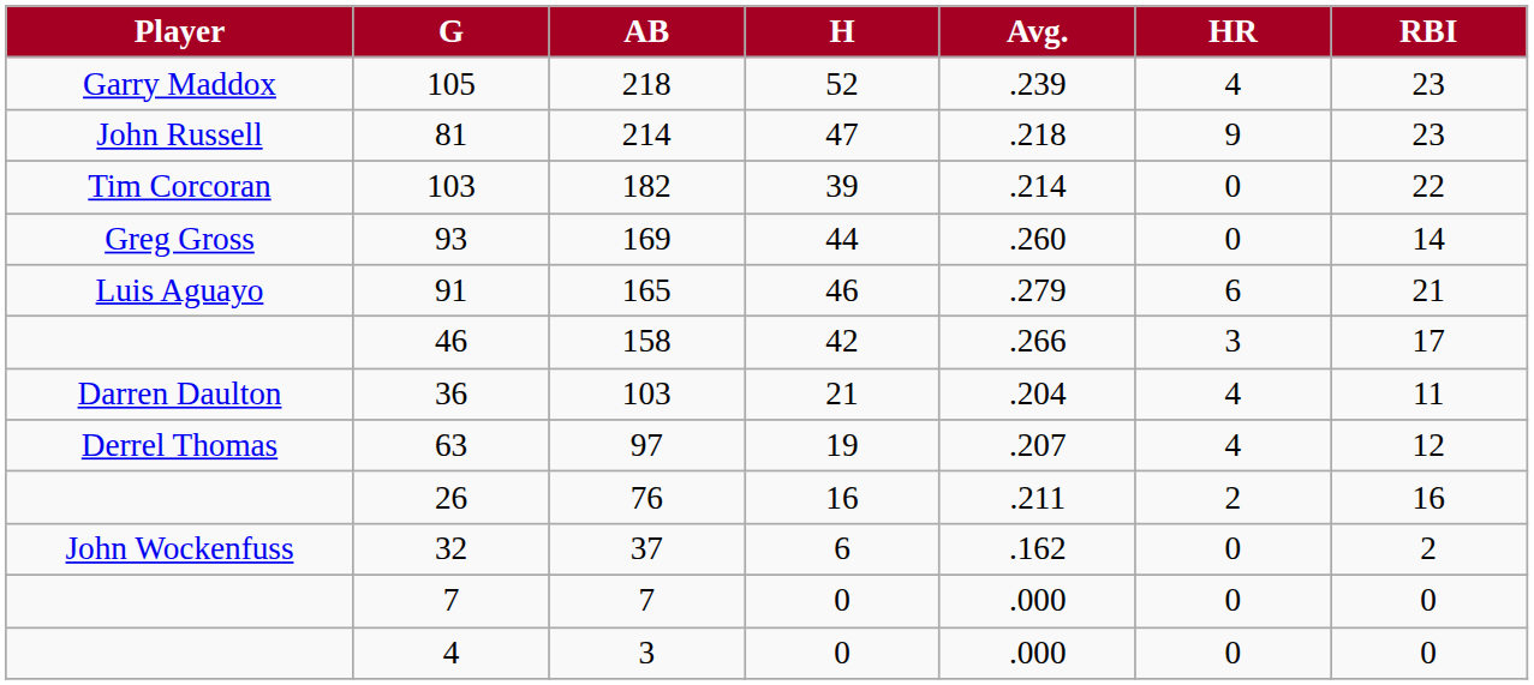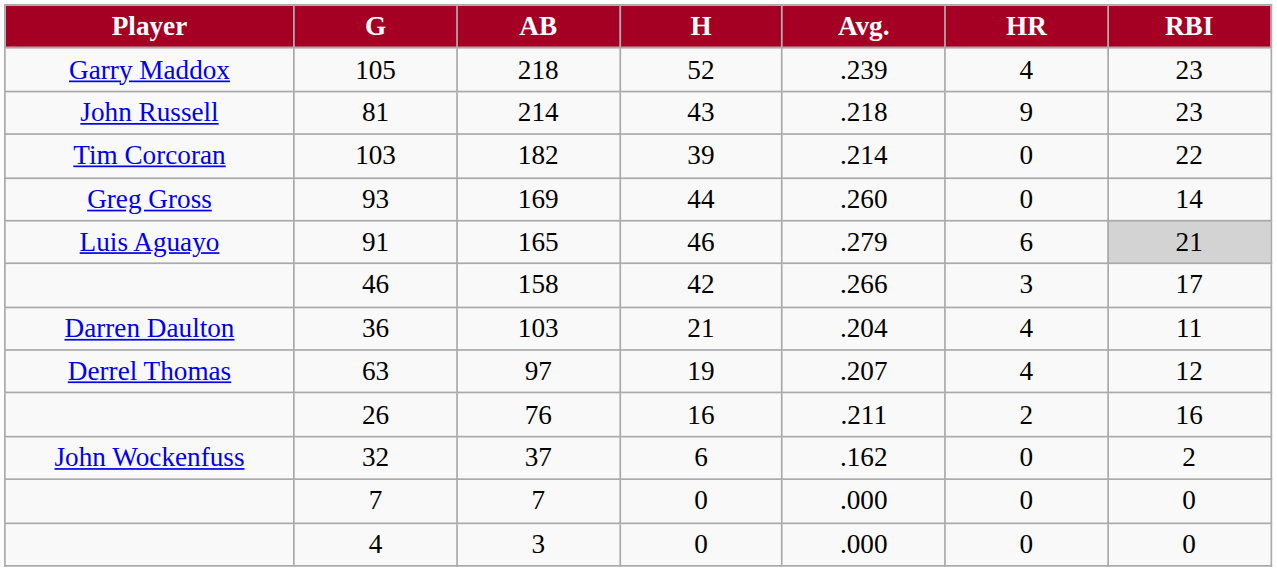 <table class="wikitable sortable">
 <tr>
 <th style="background:#A50024;color:white;" width="16%">Player</th>
 <th style="background:#A50024;color:white;" width="9%">G</th>
 <th style="background:#A50024;color:white;" width="9%">AB</th>
 <th style="background:#A50024;color:white;" width="9%">H</th>
 <th style="background:#A50024;color:white;" width="9%">Avg.</th>
 <th style="background:#A50024;color:white;" width="9%">HR</th>
 <th style="background:#A50024;color:white;" width="9%">RBI</th>
 </tr>
 <tr align="center">
 <td><a href='#'>Garry Maddox</a></td>
 <td>105</td>
 <td>218</td>
 <td>52</td>
 <td>.239</td>
 <td>4</td>
 <td>23</td>
 </tr>
 <tr align=center>
 <td><a href='#'>John Russell</a></td>
 <td>81</td>
 <td>214</td>
-<td>47</td>
+<td>43</td>
 <td>.218</td>
 <td>9</td>
 <td>23</td>
 </tr>
 <tr align=center>
 <td><a href='#'>Tim Corcoran</a></td>
 <td>103</td>
 <td>182</td>
 <td>39</td>
 <td>.214</td>
 <td>0</td>
 <td>22</td>
 </tr>
 <tr align=center>
 <td><a href='#'>Greg Gross</a></td>
 <td>93</td>
 <td>169</td>
 <td>44</td>
 <td>.260</td>
 <td>0</td>
 <td>14</td>
 </tr>
 <tr align=center>
 <td><a href='#'>Luis Aguayo</a></td>
 <td>91</td>
 <td>165</td>
 <td>46</td>
 <td>.279</td>
 <td>6</td>
-<td>21</td>
+<td style="background: lightgrey;">21</td>
 </tr>
 <tr align=center>
 <td></td>
 <td>46</td>
 <td>158</td>
 <td>42</td>
 <td>.266</td>
 <td>3</td>
 <td>17</td>
 </tr>
 <tr align="center">
 <td><a href='#'>Darren Daulton</a></td>
 <td>36</td>
 <td>103</td>
 <td>21</td>
 <td>.204</td>
 <td>4</td>
 <td>11</td>
 </tr>
 <tr align=center>
 <td><a href='#'>Derrel Thomas</a></td>
 <td>63</td>
 <td>97</td>
 <td>19</td>
 <td>.207</td>
 <td>4</td>
 <td>12</td>
 </tr>
 <tr align=center>
 <td></td>
 <td>26</td>
 <td>76</td>
 <td>16</td>
 <td>.211</td>
 <td>2</td>
 <td>16</td>
 </tr>
 <tr align="center">
 <td><a href='#'>John Wockenfuss</a></td>
 <td>32</td>
 <td>37</td>
 <td>6</td>
 <td>.162</td>
 <td>0</td>
 <td>2</td>
 </tr>
 <tr align=center>
 <td></td>
 <td>7</td>
 <td>7</td>
 <td>0</td>
 <td>.000</td>
 <td>0</td>
 <td>0</td>
 </tr>
 <tr align="center">
 <td></td>
 <td>4</td>
 <td>3</td>
 <td>0</td>
 <td>.000</td>
 <td>0</td>
 <td>0</td>
 </tr>
 </table>
